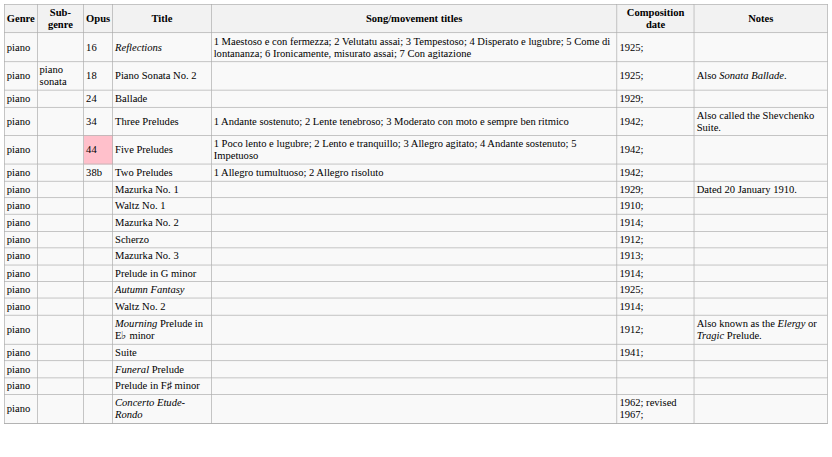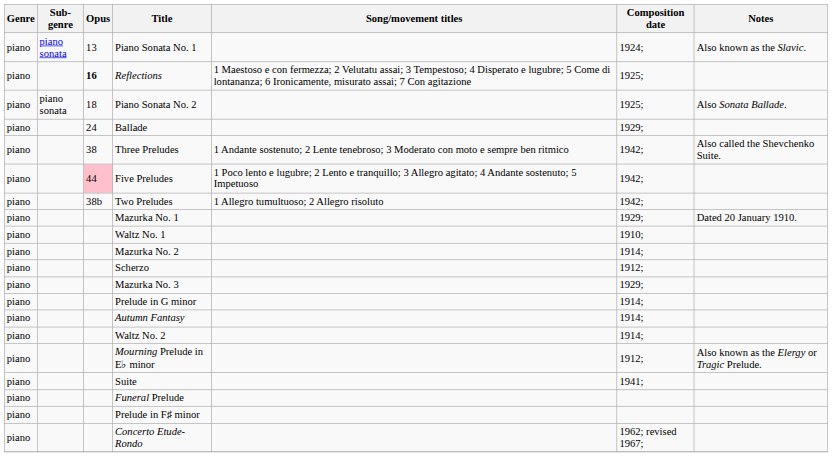 <table class="wikitable sortable">
 <tr>
 <th>Genre</th>
 <th>Sub-genre</th>
 <th>Opus</th>
 <th>Title</th>
 <th>Song/movement titles</th>
 <th>Composition date</th>
 <th>Notes</th>
 </tr>
 <tr>
 <td>piano</td>
+<td><a href='#'>piano sonata</a></td>
+<td>13</td>
+<td>Piano Sonata No. 1</td>
 <td></td>
-<td>16</td>
+<td>1924;</td>
+<td>Also known as the <em>Slavic</em>.</td>
+</tr>
+<tr>
+<td>piano</td>
+<td></td>
+<td><strong>16</strong></td>
 <td><em>Reflections</em></td>
 <td>1 Maestoso e con fermezza; 2 Velutatu assai; 3 Tempestoso; 4 Disperato e lugubre; 5 Come di lontananza; 6 Ironicamente, misurato assai; 7 Con agitazione</td>
 <td>1925;</td>
 <td></td>
 </tr>
 <tr>
 <td>piano</td>
 <td>piano sonata</td>
 <td>18</td>
 <td>Piano Sonata No. 2</td>
 <td></td>
 <td>1925;</td>
 <td>Also <em>Sonata Ballade</em>.</td>
 </tr>
 <tr>
 <td>piano</td>
 <td></td>
 <td>24</td>
 <td>Ballade</td>
 <td></td>
 <td>1929;</td>
 <td></td>
 </tr>
 <tr>
 <td>piano</td>
 <td></td>
-<td>34</td>
+<td>38</td>
 <td>Three Preludes</td>
 <td>1 Andante sostenuto; 2 Lente tenebroso; 3 Moderato con moto e sempre ben ritmico</td>
 <td>1942;</td>
 <td>Also called the Shevchenko Suite.</td>
 </tr>
 <tr>
 <td>piano</td>
 <td></td>
 <td style="background: pink;">44</td>
 <td>Five Preludes</td>
 <td>1 Poco lento e lugubre; 2 Lento e tranquillo; 3 Allegro agitato; 4 Andante sostenuto; 5 Impetuoso</td>
 <td>1942;</td>
 <td></td>
 </tr>
 <tr>
 <td>piano</td>
 <td></td>
 <td>38b</td>
 <td>Two Preludes</td>
 <td>1 Allegro tumultuoso; 2 Allegro risoluto</td>
 <td>1942;</td>
 <td></td>
 </tr>
 <tr>
 <td>piano</td>
 <td></td>
 <td></td>
 <td>Mazurka No. 1</td>
 <td></td>
 <td>1929;</td>
 <td>Dated 20 January 1910.</td>
 </tr>
 <tr>
 <td>piano</td>
 <td></td>
 <td></td>
 <td>Waltz No. 1</td>
 <td></td>
 <td>1910;</td>
 <td></td>
 </tr>
 <tr>
 <td>piano</td>
 <td></td>
 <td></td>
 <td>Mazurka No. 2</td>
 <td></td>
 <td>1914;</td>
 <td></td>
 </tr>
 <tr>
 <td>piano</td>
 <td></td>
 <td></td>
 <td>Scherzo</td>
 <td></td>
 <td>1912;</td>
 <td></td>
 </tr>
 <tr>
 <td>piano</td>
 <td></td>
 <td></td>
 <td>Mazurka No. 3</td>
 <td></td>
-<td>1913;</td>
+<td>1929;</td>
 <td></td>
 </tr>
 <tr>
 <td>piano</td>
 <td></td>
 <td></td>
 <td>Prelude in G minor</td>
 <td></td>
 <td>1914;</td>
 <td></td>
 </tr>
 <tr>
 <td>piano</td>
 <td></td>
 <td></td>
 <td><em>Autumn Fantasy</em></td>
 <td></td>
-<td>1925;</td>
+<td>1914;</td>
 <td></td>
 </tr>
 <tr>
 <td>piano</td>
 <td></td>
 <td></td>
 <td>Waltz No. 2</td>
 <td></td>
 <td>1914;</td>
 <td></td>
 </tr>
 <tr>
 <td>piano</td>
 <td></td>
 <td></td>
 <td><em>Mourning</em> Prelude in E♭ minor</td>
 <td></td>
 <td>1912;</td>
 <td>Also known as the <em>Elergy</em> or <em>Tragic</em> Prelude.</td>
 </tr>
 <tr>
 <td>piano</td>
 <td></td>
 <td></td>
 <td>Suite</td>
 <td></td>
 <td>1941;</td>
 <td></td>
 </tr>
 <tr>
 <td>piano</td>
 <td></td>
 <td></td>
 <td><em>Funeral</em> Prelude</td>
 <td></td>
 <td></td>
 <td></td>
 </tr>
 <tr>
 <td>piano</td>
 <td></td>
 <td></td>
 <td>Prelude in F♯ minor</td>
 <td></td>
 <td></td>
 <td></td>
 </tr>
 <tr>
 <td>piano</td>
 <td></td>
 <td></td>
 <td><em>Concerto Etude-Rondo</em></td>
 <td></td>
 <td>1962; revised 1967;</td>
 <td></td>
 </tr>
 <tr>
 </tr>
 </table>
